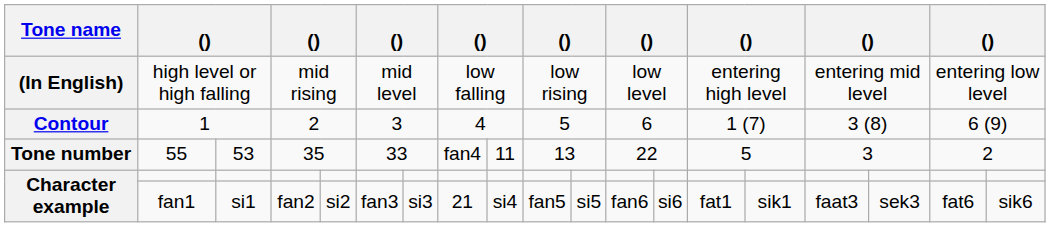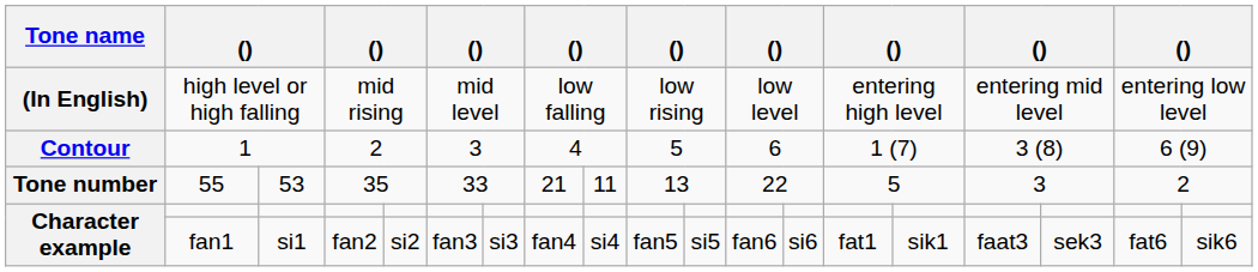 <table class="wikitable" style="text-align: center">
 <tr>
 <th><a href='#'>Tone name</a></th>
 <th colspan="2"><br>()</th>
 <th colspan="2"><br>()</th>
 <th colspan="2"><br>()</th>
 <th colspan="2"><br>()</th>
 <th colspan="2"><br>()</th>
 <th colspan="2"><br>()</th>
 <th colspan="2"><br>()</th>
 <th colspan="2"><br>()</th>
 <th colspan="2"><br>()</th>
 </tr>
 <tr>
 <th>(In English)</th>
 <td colspan="2">high level or high falling</td>
 <td colspan="2">mid rising</td>
 <td colspan="2">mid level</td>
 <td colspan="2">low falling</td>
 <td colspan="2">low rising</td>
 <td colspan="2">low level</td>
 <td colspan="2">entering high level</td>
 <td colspan="2">entering mid level</td>
 <td colspan="2">entering low level</td>
 </tr>
 <tr>
 <th><a href='#'>Contour</a></th>
 <td colspan="2">1</td>
 <td colspan="2">2</td>
 <td colspan="2">3</td>
 <td colspan="2">4</td>
 <td colspan="2">5</td>
 <td colspan="2">6</td>
 <td colspan="2">1 (7)</td>
 <td colspan="2">3 (8)</td>
 <td colspan="2">6 (9)</td>
 </tr>
 <tr>
 <th>Tone number</th>
 <td> 55</td>
 <td> 53</td>
 <td colspan="2"> 35</td>
 <td colspan="2"> 33</td>
-<td>fan4</td>
+<td> 21</td>
 <td> 11</td>
 <td colspan="2"> 13</td>
 <td colspan="2"> 22</td>
 <td colspan="2"> 5</td>
 <td colspan="2"> 3</td>
 <td colspan="2"> 2</td>
 </tr>
 <tr>
 <th rowspan="2">Character example</th>
 <td></td>
 <td></td>
 <td></td>
 <td></td>
 <td></td>
 <td></td>
 <td></td>
 <td></td>
 <td></td>
 <td></td>
 <td></td>
 <td></td>
 <td></td>
 <td></td>
 <td></td>
 <td></td>
 <td></td>
 <td></td>
 </tr>
 <tr>
 <td>fan1</td>
 <td>si1</td>
 <td>fan2</td>
 <td>si2</td>
 <td>fan3</td>
 <td>si3</td>
-<td> 21</td>
+<td>fan4</td>
 <td>si4</td>
 <td>fan5</td>
 <td>si5</td>
 <td>fan6</td>
 <td>si6</td>
 <td>fat1</td>
 <td>sik1</td>
 <td>faat3</td>
 <td>sek3</td>
 <td>fat6</td>
 <td>sik6</td>
 </tr>
 </table>
